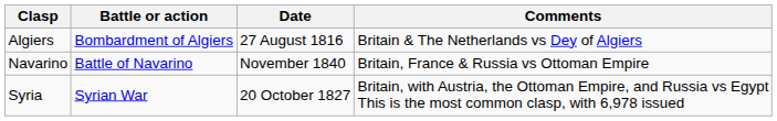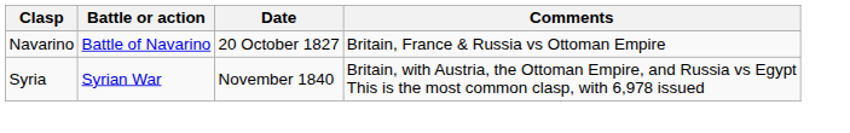 <table class ="wikitable sortable">
 <tr>
 <th>Clasp</th>
 <th>Battle or action</th>
 <th>Date</th>
 <th>Comments</th>
 </tr>
 <tr>
-<td>Algiers</td>
-<td><a href='#'>Bombardment of Algiers</a></td>
-<td>27 August 1816</td>
-<td>Britain & The Netherlands vs <a href='#'>Dey</a> of <a href='#'>Algiers</a></td>
-</tr>
-<tr>
 <td>Navarino</td>
 <td><a href='#'>Battle of Navarino</a></td>
-<td>November 1840</td>
+<td>20 October 1827</td>
 <td>Britain, France & Russia vs Ottoman Empire</td>
 </tr>
 <tr>
 <td>Syria</td>
 <td><a href='#'>Syrian War</a></td>
-<td>20 October 1827</td>
+<td>November 1840</td>
 <td>Britain, with Austria, the Ottoman Empire, and Russia vs Egypt<br> This is the most common clasp, with 6,978 issued</td>
 </tr>
 </table>
